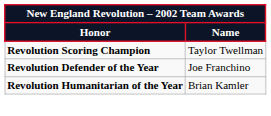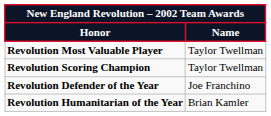 <table class="wikitable">
 <tr>
 <th colspan="2" style="background:#0c1527; color:#fff; border:2px solid #e20e2a; text-align: center; font-weight:bold;">New England Revolution – 2002 Team Awards</th>
 </tr>
 <tr>
 <th style="background:#0c1527; color:#fff; border:2px solid #e20e2a;" scope="col">Honor</th>
 <th style="background:#0c1527; color:#fff; border:2px solid #e20e2a;" scope="col">Name</th>
+</tr>
+<tr>
+<td><strong>Revolution Most Valuable Player</strong></td>
+<td>Taylor Twellman</td>
 </tr>
 <tr>
 <td><strong>Revolution Scoring Champion</strong></td>
 <td>Taylor Twellman</td>
 </tr>
 <tr>
 <td><strong>Revolution Defender of the Year</strong></td>
 <td>Joe Franchino</td>
 </tr>
 <tr>
 <td><strong>Revolution Humanitarian of the Year</strong></td>
 <td>Brian Kamler</td>
 </tr>
 </table>
